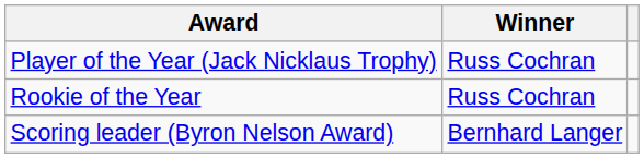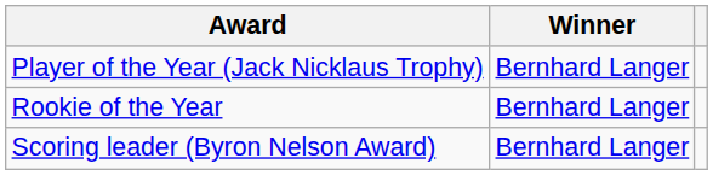 <table class="wikitable">
 <tr>
 <th>Award</th>
 <th>Winner</th>
 <th></th>
 </tr>
 <tr>
 <td><a href='#'>Player of the Year (Jack Nicklaus Trophy)</a></td>
-<td> <a href='#'>Russ Cochran</a></td>
+<td> <a href='#'>Bernhard Langer</a></td>
 <td></td>
 </tr>
 <tr>
 <td><a href='#'>Rookie of the Year</a></td>
-<td> <a href='#'>Russ Cochran</a></td>
+<td> <a href='#'>Bernhard Langer</a></td>
 <td></td>
 </tr>
 <tr>
 <td><a href='#'>Scoring leader (Byron Nelson Award)</a></td>
 <td> <a href='#'>Bernhard Langer</a></td>
 <td></td>
 </tr>
 </table>
